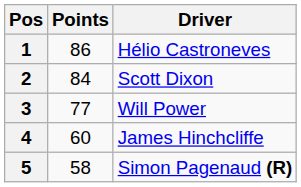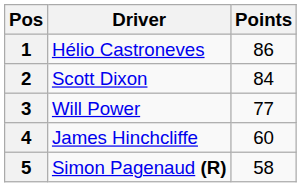 <table class="wikitable" style="font-size: 95%;">
 <tr>
 <th>Pos</th>
+<th>Driver</th>
 <th>Points</th>
-<th>Driver</th>
 </tr>
 <tr>
 <th>1</th>
+<td> <a href='#'>Hélio Castroneves</a></td>
 <td style="text-align:center;">86</td>
-<td> <a href='#'>Hélio Castroneves</a></td>
 </tr>
 <tr>
 <th>2</th>
+<td> <a href='#'>Scott Dixon</a></td>
 <td style="text-align:center;">84</td>
-<td> <a href='#'>Scott Dixon</a></td>
 </tr>
 <tr>
 <th>3</th>
+<td> <a href='#'>Will Power</a></td>
 <td style="text-align:center;">77</td>
-<td> <a href='#'>Will Power</a></td>
 </tr>
 <tr>
 <th>4</th>
+<td> <a href='#'>James Hinchcliffe</a></td>
 <td style="text-align:center;">60</td>
-<td> <a href='#'>James Hinchcliffe</a></td>
 </tr>
 <tr>
 <th>5</th>
+<td> <a href='#'>Simon Pagenaud</a> <strong>(R)</strong></td>
 <td style="text-align:center;">58</td>
-<td> <a href='#'>Simon Pagenaud</a> <strong>(R)</strong></td>
 </tr>
 </table>
